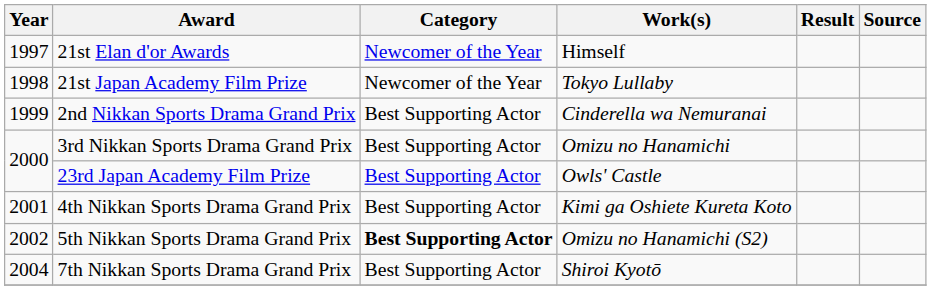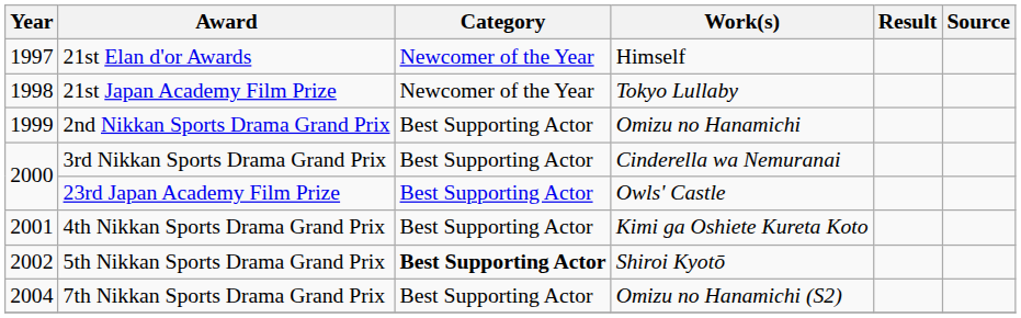 <table class="wikitable">
 <tr>
 <th>Year</th>
 <th>Award</th>
 <th>Category</th>
 <th>Work(s)</th>
 <th>Result</th>
 <th>Source</th>
 </tr>
 <tr>
 <td>1997</td>
 <td>21st <a href='#'>Elan d'or Awards</a></td>
 <td><a href='#'>Newcomer of the Year</a></td>
 <td>Himself</td>
 <td></td>
 <td></td>
 </tr>
 <tr>
 <td>1998</td>
 <td>21st <a href='#'>Japan Academy Film Prize</a></td>
 <td>Newcomer of the Year</td>
 <td><em>Tokyo Lullaby</em></td>
 <td></td>
 <td></td>
 </tr>
 <tr>
 <td>1999</td>
 <td>2nd <a href='#'>Nikkan Sports Drama Grand Prix</a></td>
 <td>Best Supporting Actor</td>
-<td><em>Cinderella wa Nemuranai</em></td>
+<td><em>Omizu no Hanamichi</em></td>
 <td></td>
 <td></td>
 </tr>
 <tr>
 <td rowspan=2>2000</td>
 <td>3rd Nikkan Sports Drama Grand Prix</td>
 <td>Best Supporting Actor</td>
-<td><em>Omizu no Hanamichi</em></td>
+<td><em>Cinderella wa Nemuranai</em></td>
 <td></td>
 <td></td>
 </tr>
 <tr>
 <td><a href='#'>23rd Japan Academy Film Prize</a></td>
 <td><a href='#'>Best Supporting Actor</a></td>
 <td><em>Owls' Castle</em></td>
 <td></td>
 <td></td>
 </tr>
 <tr>
 <td>2001</td>
 <td>4th Nikkan Sports Drama Grand Prix</td>
 <td>Best Supporting Actor</td>
 <td><em>Kimi ga Oshiete Kureta Koto</em></td>
 <td></td>
 <td></td>
 </tr>
 <tr>
 <td>2002</td>
 <td>5th Nikkan Sports Drama Grand Prix</td>
 <td><strong>Best Supporting Actor</strong></td>
-<td><em>Omizu no Hanamichi (S2)</em></td>
+<td><em>Shiroi Kyotō</em></td>
 <td></td>
 <td></td>
 </tr>
 <tr>
 <td>2004</td>
 <td>7th Nikkan Sports Drama Grand Prix</td>
 <td>Best Supporting Actor</td>
-<td><em>Shiroi Kyotō</em></td>
+<td><em>Omizu no Hanamichi (S2)</em></td>
 <td></td>
 <td></td>
 </tr>
 <tr>
 </tr>
 </table>
